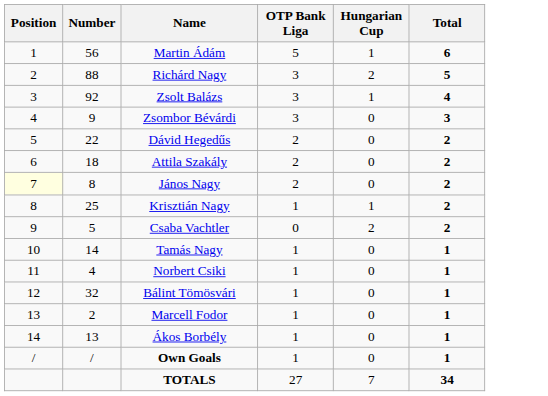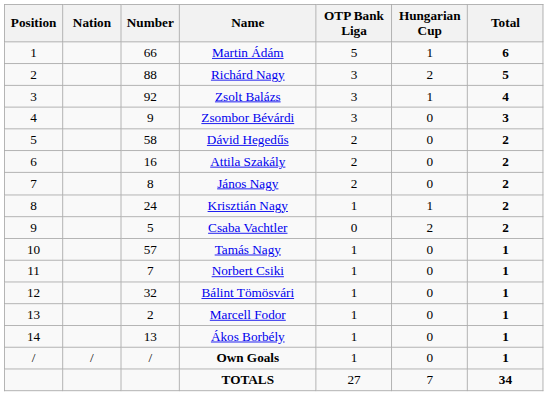 <table class="wikitable" style="font-size: 95%; text-align: center;">
 <tr>
 <th width=60>Position</th>
+<th width=60>Nation</th>
 <th width=60>Number</th>
 <th width=150>Name</th>
 <th width=80>OTP Bank Liga</th>
 <th width=80>Hungarian Cup</th>
 <th width=80>Total</th>
 </tr>
 <tr>
 <td>1</td>
-<td>56</td>
+<td></td>
+<td>66</td>
 <td><a href='#'>Martin Ádám</a></td>
 <td>5</td>
 <td>1</td>
 <td><strong>6</strong></td>
 </tr>
 <tr>
 <td>2</td>
+<td></td>
 <td>88</td>
 <td><a href='#'>Richárd Nagy</a></td>
 <td>3</td>
 <td>2</td>
 <td><strong>5</strong></td>
 </tr>
 <tr>
 <td>3</td>
+<td></td>
 <td>92</td>
 <td><a href='#'>Zsolt Balázs</a></td>
 <td>3</td>
 <td>1</td>
 <td><strong>4</strong></td>
 </tr>
 <tr>
 <td>4</td>
+<td></td>
 <td>9</td>
 <td><a href='#'>Zsombor Bévárdi</a></td>
 <td>3</td>
 <td>0</td>
 <td><strong>3</strong></td>
 </tr>
 <tr>
 <td>5</td>
-<td>22</td>
+<td></td>
+<td>58</td>
 <td><a href='#'>Dávid Hegedűs</a></td>
 <td>2</td>
 <td>0</td>
 <td><strong>2</strong></td>
 </tr>
 <tr>
 <td>6</td>
-<td>18</td>
+<td></td>
+<td>16</td>
 <td><a href='#'>Attila Szakály</a></td>
 <td>2</td>
 <td>0</td>
 <td><strong>2</strong></td>
 </tr>
 <tr>
-<td style="background: lightyellow;">7</td>
+<td>7</td>
+<td></td>
 <td>8</td>
 <td><a href='#'>János Nagy</a></td>
 <td>2</td>
 <td>0</td>
 <td><strong>2</strong></td>
 </tr>
 <tr>
 <td>8</td>
-<td>25</td>
+<td></td>
+<td>24</td>
 <td><a href='#'>Krisztián Nagy</a></td>
 <td>1</td>
 <td>1</td>
 <td><strong>2</strong></td>
 </tr>
 <tr>
 <td>9</td>
+<td></td>
 <td>5</td>
 <td><a href='#'>Csaba Vachtler</a></td>
 <td>0</td>
 <td>2</td>
 <td><strong>2</strong></td>
 </tr>
 <tr>
 <td>10</td>
-<td>14</td>
+<td></td>
+<td>57</td>
 <td><a href='#'>Tamás Nagy</a></td>
 <td>1</td>
 <td>0</td>
 <td><strong>1</strong></td>
 </tr>
 <tr>
 <td>11</td>
-<td>4</td>
+<td></td>
+<td>7</td>
 <td><a href='#'>Norbert Csiki</a></td>
 <td>1</td>
 <td>0</td>
 <td><strong>1</strong></td>
 </tr>
 <tr>
 <td>12</td>
+<td></td>
 <td>32</td>
 <td><a href='#'>Bálint Tömösvári</a></td>
 <td>1</td>
 <td>0</td>
 <td><strong>1</strong></td>
 </tr>
 <tr>
 <td>13</td>
+<td></td>
 <td>2</td>
 <td><a href='#'>Marcell Fodor</a></td>
 <td>1</td>
 <td>0</td>
 <td><strong>1</strong></td>
 </tr>
 <tr>
 <td>14</td>
+<td></td>
 <td>13</td>
 <td><a href='#'>Ákos Borbély</a></td>
 <td>1</td>
 <td>0</td>
 <td><strong>1</strong></td>
 </tr>
 <tr>
+<td>/</td>
 <td>/</td>
 <td>/</td>
 <td><strong>Own Goals</strong></td>
 <td>1</td>
 <td>0</td>
 <td><strong>1</strong></td>
 </tr>
 <tr>
 <td></td>
 <td></td>
+<td></td>
 <td><strong>TOTALS</strong></td>
 <td>27</td>
 <td>7</td>
 <td><strong>34</strong></td>
 </tr>
 </table>
